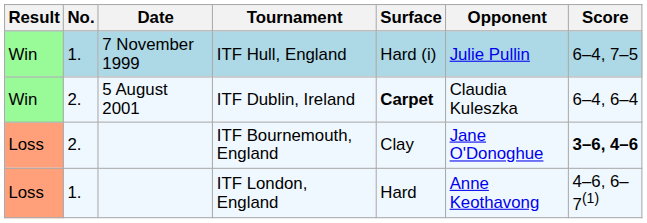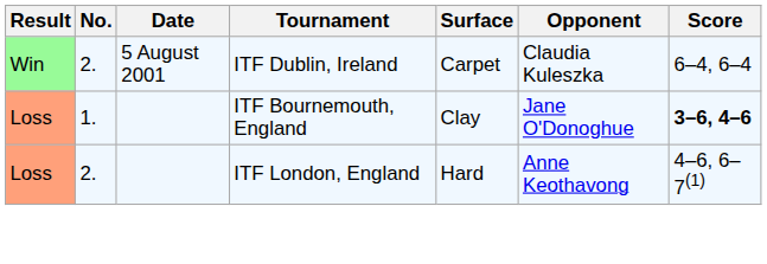 <table class=wikitable>
 <tr>
 <th>Result</th>
 <th>No.</th>
 <th>Date</th>
 <th>Tournament</th>
 <th>Surface</th>
 <th>Opponent</th>
 <th>Score</th>
 </tr>
-<tr style="background:lightblue;">
-<td style="background:#98fb98;">Win</td>
-<td>1.</td>
-<td>7 November 1999</td>
-<td>ITF Hull, England</td>
-<td>Hard (i)</td>
-<td> <a href='#'>Julie Pullin</a></td>
-<td>6–4, 7–5</td>
-</tr>
 <tr style="background:#f0f8ff;">
 <td style="background:#98fb98;">Win</td>
 <td>2.</td>
 <td>5 August 2001</td>
 <td>ITF Dublin, Ireland</td>
-<td><strong>Carpet</strong></td>
+<td>Carpet</td>
 <td> Claudia Kuleszka</td>
 <td>6–4, 6–4</td>
 </tr>
 <tr style="background:#f0f8ff;">
 <td style="background:#ffa07a;">Loss</td>
-<td>2.</td>
+<td>1.</td>
 <td></td>
 <td>ITF Bournemouth, England</td>
 <td>Clay</td>
 <td> <a href='#'>Jane O'Donoghue</a></td>
 <td><strong>3–6, 4–6</strong></td>
 </tr>
 <tr style="background:#f0f8ff;">
 <td style="background:#ffa07a;">Loss</td>
-<td>1.</td>
+<td>2.</td>
 <td></td>
 <td>ITF London, England</td>
 <td>Hard</td>
 <td> <a href='#'>Anne Keothavong</a></td>
 <td>4–6, 6–7<sup>(1)</sup></td>
 </tr>
 </table>
